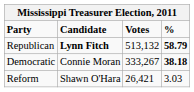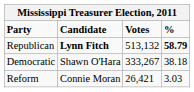 <table class="wikitable">
 <tr>
 <th colspan="4">Mississippi Treasurer Election, 2011</th>
 </tr>
 <tr>
 <td><strong>Party</strong></td>
 <td><strong>Candidate</strong></td>
 <td><strong>Votes</strong></td>
 <td><strong>%</strong></td>
 </tr>
 <tr>
 <td>Republican</td>
 <td><strong>Lynn Fitch</strong></td>
 <td>513,132</td>
 <td><strong>58.79</strong></td>
 </tr>
 <tr>
 <td>Democratic</td>
-<td>Connie Moran</td>
+<td>Shawn O'Hara</td>
 <td>333,267</td>
-<td><strong>38.18</strong></td>
+<td>38.18</td>
 </tr>
 <tr>
 <td>Reform</td>
-<td>Shawn O'Hara</td>
+<td>Connie Moran</td>
 <td>26,421</td>
 <td>3.03</td>
 </tr>
 </table>
